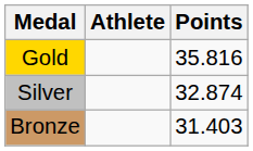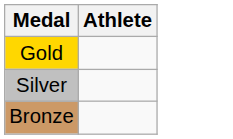 <table class="wikitable">
 <tr>
 <th>Medal</th>
 <th>Athlete</th>
-<th>Points</th>
 </tr>
 <tr>
 <td style="text-align:center;background-color:gold;">Gold</td>
 <td></td>
-<td>35.816</td>
 </tr>
 <tr>
 <td style="text-align:center;background-color:silver;">Silver</td>
 <td></td>
-<td>32.874</td>
 </tr>
 <tr>
 <td style="text-align:center;background-color:#CC9966;">Bronze</td>
 <td></td>
-<td>31.403</td>
 </tr>
 </table>
